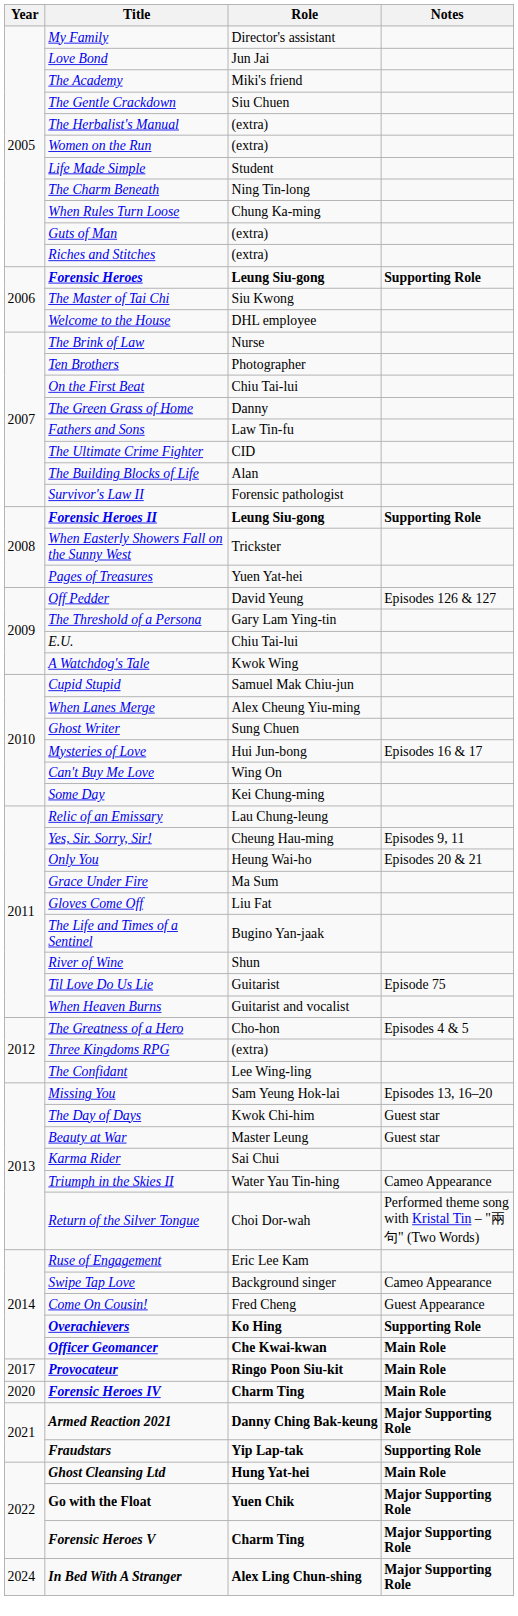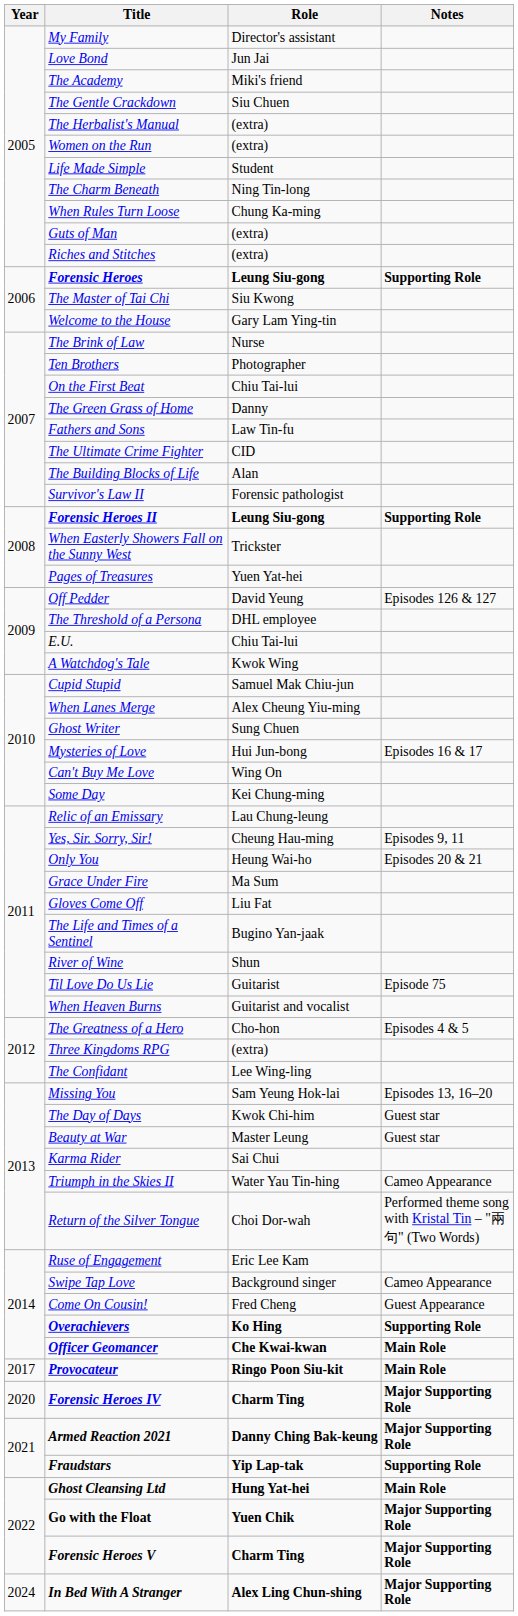 <table class="wikitable" style="width:95%;">
 <tr>
 <th style="width:8%">Year</th>
 <th style="width:36%">Title</th>
 <th style="width:30%">Role</th>
 <th style="width:80%">Notes</th>
 </tr>
 <tr>
 <td rowspan="11">2005</td>
 <td><em><a href='#'>My Family</a></em></td>
 <td>Director's assistant</td>
 <td></td>
 </tr>
 <tr>
 <td><em><a href='#'>Love Bond</a></em></td>
 <td>Jun Jai</td>
 <td></td>
 </tr>
 <tr>
 <td><em><a href='#'>The Academy</a></em></td>
 <td>Miki's friend</td>
 <td></td>
 </tr>
 <tr>
 <td><em><a href='#'>The Gentle Crackdown</a></em></td>
 <td>Siu Chuen</td>
 <td></td>
 </tr>
 <tr>
 <td><em><a href='#'>The Herbalist's Manual</a></em></td>
 <td>(extra)</td>
 <td></td>
 </tr>
 <tr>
 <td><em><a href='#'>Women on the Run</a></em></td>
 <td>(extra)</td>
 <td></td>
 </tr>
 <tr>
 <td><em><a href='#'>Life Made Simple</a></em></td>
 <td>Student</td>
 <td></td>
 </tr>
 <tr>
 <td><em><a href='#'>The Charm Beneath</a></em></td>
 <td>Ning Tin-long</td>
 <td></td>
 </tr>
 <tr>
 <td><em><a href='#'>When Rules Turn Loose</a></em></td>
 <td>Chung Ka-ming</td>
 <td></td>
 </tr>
 <tr>
 <td><em><a href='#'>Guts of Man</a></em></td>
 <td>(extra)</td>
 <td></td>
 </tr>
 <tr>
 <td><em><a href='#'>Riches and Stitches</a></em></td>
 <td>(extra)</td>
 <td></td>
 </tr>
 <tr>
 <td rowspan="3">2006</td>
 <td><strong><em><a href='#'>Forensic Heroes</a></em></strong></td>
 <td><strong>Leung Siu-gong</strong></td>
 <td><strong>Supporting Role</strong></td>
 </tr>
 <tr>
 <td><em><a href='#'>The Master of Tai Chi</a></em></td>
 <td>Siu Kwong</td>
 <td></td>
 </tr>
 <tr>
 <td><em><a href='#'>Welcome to the House</a></em></td>
-<td>DHL employee</td>
+<td>Gary Lam Ying-tin</td>
 <td></td>
 </tr>
 <tr>
 <td rowspan="8">2007</td>
 <td><em><a href='#'>The Brink of Law</a></em></td>
 <td>Nurse</td>
 <td></td>
 </tr>
 <tr>
 <td><em><a href='#'>Ten Brothers</a></em></td>
 <td>Photographer</td>
 <td></td>
 </tr>
 <tr>
 <td><em><a href='#'>On the First Beat</a></em></td>
 <td>Chiu Tai-lui</td>
 <td></td>
 </tr>
 <tr>
 <td><em><a href='#'>The Green Grass of Home</a></em></td>
 <td>Danny</td>
 <td></td>
 </tr>
 <tr>
 <td><em><a href='#'>Fathers and Sons</a></em></td>
 <td>Law Tin-fu</td>
 <td></td>
 </tr>
 <tr>
 <td><em><a href='#'>The Ultimate Crime Fighter</a></em></td>
 <td>CID</td>
 <td></td>
 </tr>
 <tr>
 <td><em><a href='#'>The Building Blocks of Life</a></em></td>
 <td>Alan</td>
 <td></td>
 </tr>
 <tr>
 <td><em><a href='#'>Survivor's Law II</a></em></td>
 <td>Forensic pathologist</td>
 <td></td>
 </tr>
 <tr>
 <td rowspan="3">2008</td>
 <td><strong><em><a href='#'>Forensic Heroes II</a></em></strong></td>
 <td><strong>Leung Siu-gong</strong></td>
 <td><strong>Supporting Role</strong></td>
 </tr>
 <tr>
 <td><em><a href='#'>When Easterly Showers Fall on the Sunny West</a></em></td>
 <td>Trickster</td>
 <td></td>
 </tr>
 <tr>
 <td><em><a href='#'>Pages of Treasures</a></em></td>
 <td>Yuen Yat-hei</td>
 <td></td>
 </tr>
 <tr>
 <td rowspan="4">2009</td>
 <td><em><a href='#'>Off Pedder</a></em></td>
 <td>David Yeung</td>
 <td>Episodes 126 & 127</td>
 </tr>
 <tr>
 <td><em><a href='#'>The Threshold of a Persona</a></em></td>
-<td>Gary Lam Ying-tin</td>
+<td>DHL employee</td>
 <td></td>
 </tr>
 <tr>
 <td><em>E.U.</em></td>
 <td>Chiu Tai-lui</td>
 <td></td>
 </tr>
 <tr>
 <td><em><a href='#'>A Watchdog's Tale</a></em></td>
 <td>Kwok Wing</td>
 <td></td>
 </tr>
 <tr>
 <td rowspan="6">2010</td>
 <td><em><a href='#'>Cupid Stupid</a></em></td>
 <td>Samuel Mak Chiu-jun</td>
 <td></td>
 </tr>
 <tr>
 <td><em><a href='#'>When Lanes Merge</a></em></td>
 <td>Alex Cheung Yiu-ming</td>
 <td></td>
 </tr>
 <tr>
 <td><em><a href='#'>Ghost Writer</a></em></td>
 <td>Sung Chuen</td>
 <td></td>
 </tr>
 <tr>
 <td><em><a href='#'>Mysteries of Love</a></em></td>
 <td>Hui Jun-bong</td>
 <td>Episodes 16 & 17</td>
 </tr>
 <tr>
 <td><em><a href='#'>Can't Buy Me Love</a></em></td>
 <td>Wing On</td>
 <td></td>
 </tr>
 <tr>
 <td><em><a href='#'>Some Day</a></em></td>
 <td>Kei Chung-ming</td>
 <td></td>
 </tr>
 <tr>
 <td rowspan="9">2011</td>
 <td><em><a href='#'>Relic of an Emissary</a></em></td>
 <td>Lau Chung-leung</td>
 <td></td>
 </tr>
 <tr>
 <td><em><a href='#'>Yes, Sir. Sorry, Sir!</a></em></td>
 <td>Cheung Hau-ming</td>
 <td>Episodes 9, 11</td>
 </tr>
 <tr>
 <td><em><a href='#'>Only You</a></em></td>
 <td>Heung Wai-ho</td>
 <td>Episodes 20 & 21</td>
 </tr>
 <tr>
 <td><em><a href='#'>Grace Under Fire</a></em></td>
 <td>Ma Sum</td>
 <td></td>
 </tr>
 <tr>
 <td><em><a href='#'>Gloves Come Off</a></em></td>
 <td>Liu Fat</td>
 <td></td>
 </tr>
 <tr>
 <td><em><a href='#'>The Life and Times of a Sentinel</a></em></td>
 <td>Bugino Yan-jaak</td>
 <td></td>
 </tr>
 <tr>
 <td><em><a href='#'>River of Wine</a></em></td>
 <td>Shun</td>
 <td></td>
 </tr>
 <tr>
 <td><em><a href='#'>Til Love Do Us Lie</a></em></td>
 <td>Guitarist</td>
 <td>Episode 75</td>
 </tr>
 <tr>
 <td><em><a href='#'>When Heaven Burns</a></em></td>
 <td>Guitarist and vocalist</td>
 <td></td>
 </tr>
 <tr>
 <td rowspan="3">2012</td>
 <td><em><a href='#'>The Greatness of a Hero</a></em></td>
 <td>Cho-hon</td>
 <td>Episodes 4 & 5</td>
 </tr>
 <tr>
 <td><em><a href='#'>Three Kingdoms RPG</a></em></td>
 <td>(extra)</td>
 <td></td>
 </tr>
 <tr>
 <td><em><a href='#'>The Confidant</a></em></td>
 <td>Lee Wing-ling</td>
 <td></td>
 </tr>
 <tr>
 <td rowspan="6">2013</td>
 <td><em><a href='#'>Missing You</a></em></td>
 <td>Sam Yeung Hok-lai</td>
 <td>Episodes 13, 16–20</td>
 </tr>
 <tr>
 <td><em><a href='#'>The Day of Days</a></em></td>
 <td>Kwok Chi-him</td>
 <td>Guest star</td>
 </tr>
 <tr>
 <td><em><a href='#'>Beauty at War</a></em></td>
 <td>Master Leung</td>
 <td>Guest star</td>
 </tr>
 <tr>
 <td><em><a href='#'>Karma Rider</a></em></td>
 <td>Sai Chui</td>
 <td></td>
 </tr>
 <tr>
 <td><em><a href='#'>Triumph in the Skies II</a></em></td>
 <td>Water Yau Tin-hing</td>
 <td>Cameo Appearance</td>
 </tr>
 <tr>
 <td><em><a href='#'>Return of the Silver Tongue</a></em></td>
 <td>Choi Dor-wah</td>
 <td>Performed theme song with <a href='#'>Kristal Tin</a> – "兩句" (Two Words)</td>
 </tr>
 <tr>
 <td rowspan="5">2014</td>
 <td><em><a href='#'>Ruse of Engagement</a></em></td>
 <td>Eric Lee Kam</td>
 <td></td>
 </tr>
 <tr>
 <td><em><a href='#'>Swipe Tap Love</a></em></td>
 <td>Background singer</td>
 <td>Cameo Appearance</td>
 </tr>
 <tr>
 <td><em><a href='#'>Come On Cousin!</a></em></td>
 <td>Fred Cheng</td>
 <td>Guest Appearance</td>
 </tr>
 <tr>
 <td><strong><em><a href='#'>Overachievers</a></em></strong></td>
 <td><strong>Ko Hing</strong></td>
 <td><strong>Supporting Role</strong></td>
 </tr>
 <tr>
 <td><strong><em><a href='#'>Officer Geomancer</a></em></strong></td>
 <td><strong>Che Kwai-kwan</strong></td>
 <td><strong>Main Role</strong></td>
 </tr>
 <tr>
 <td>2017</td>
 <td><em><a href='#'><strong>Provocateur</strong></a></em></td>
 <td><strong>Ringo Poon Siu-kit</strong></td>
 <td><strong>Main Role</strong></td>
 </tr>
 <tr>
 <td>2020</td>
 <td><strong><em><a href='#'>Forensic Heroes IV</a></em></strong></td>
 <td><strong>Charm Ting</strong></td>
-<td><strong>Main Role</strong></td>
+<td><strong>Major Supporting Role</strong></td>
 </tr>
 <tr>
 <td rowspan="2">2021</td>
 <td><strong><em>Armed Reaction 2021</em></strong></td>
 <td><strong>Danny Ching Bak-keung</strong></td>
 <td><strong>Major Supporting Role</strong></td>
 </tr>
 <tr>
 <td><strong><em>Fraudstars</em></strong></td>
 <td><strong>Yip Lap-tak</strong></td>
 <td><strong>Supporting Role</strong></td>
 </tr>
 <tr>
 <td rowspan="3">2022</td>
 <td><strong><em>Ghost Cleansing Ltd</em></strong></td>
 <td><strong>Hung Yat-hei</strong></td>
 <td><strong>Main Role</strong></td>
 </tr>
 <tr>
 <td><strong>Go with the Float</strong></td>
 <td><strong>Yuen Chik</strong></td>
 <td><strong>Major Supporting Role</strong></td>
 </tr>
 <tr>
 <td><strong><em>Forensic Heroes V</em></strong></td>
 <td><strong>Charm Ting</strong></td>
 <td><strong>Major Supporting Role</strong></td>
 </tr>
 <tr>
 <td>2024</td>
 <td><strong><em>In Bed With A Stranger</em></strong></td>
 <td><strong>Alex Ling Chun-shing</strong></td>
 <td><strong>Major Supporting Role</strong></td>
 </tr>
 </table>
